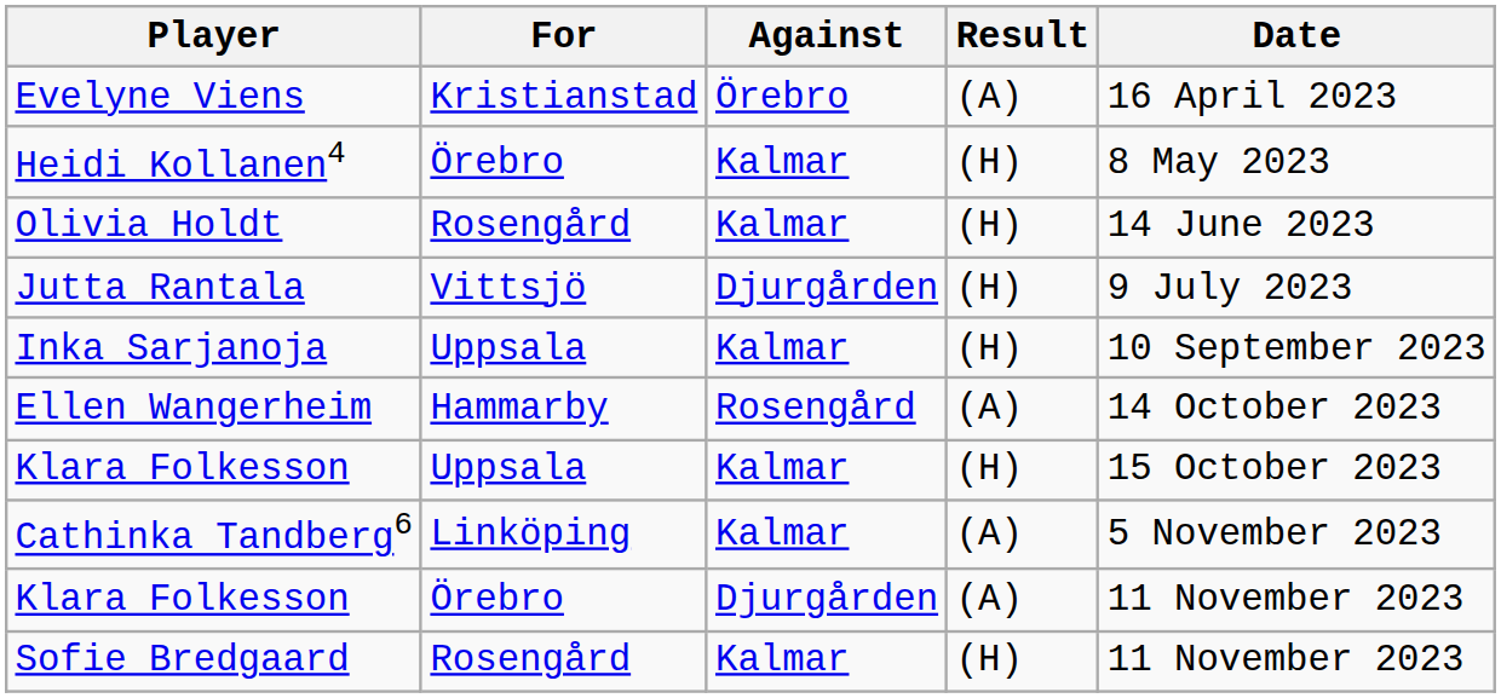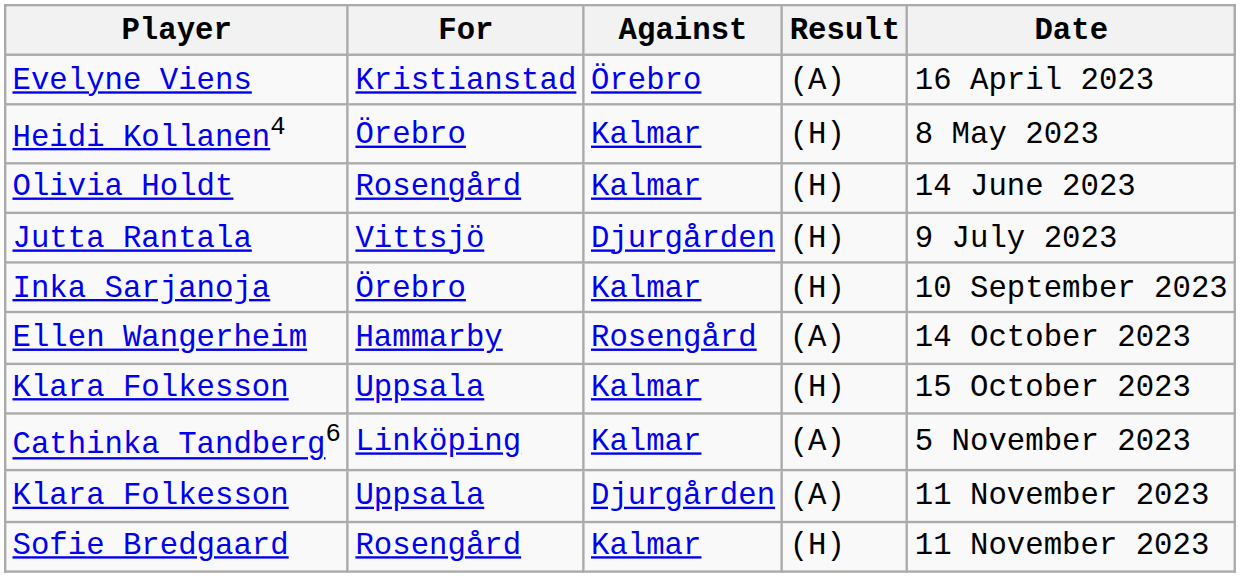 <table class="wikitable">
 <tr>
 <th>Player</th>
 <th>For</th>
 <th>Against</th>
 <th style="text-align:center">Result</th>
 <th>Date</th>
 </tr>
 <tr>
 <td> <a href='#'>Evelyne Viens</a></td>
 <td><a href='#'>Kristianstad</a></td>
 <td><a href='#'>Örebro</a></td>
 <td> (A)</td>
 <td>16 April 2023</td>
 </tr>
 <tr>
 <td> <a href='#'>Heidi Kollanen</a><sup>4</sup></td>
 <td><a href='#'>Örebro</a></td>
 <td><a href='#'>Kalmar</a></td>
 <td> (H)</td>
 <td>8 May 2023</td>
 </tr>
 <tr>
 <td> <a href='#'>Olivia Holdt</a></td>
 <td><a href='#'>Rosengård</a></td>
 <td><a href='#'>Kalmar</a></td>
 <td> (H)</td>
 <td>14 June 2023</td>
 </tr>
 <tr>
 <td> <a href='#'>Jutta Rantala</a></td>
 <td><a href='#'>Vittsjö</a></td>
 <td><a href='#'>Djurgården</a></td>
 <td> (H)</td>
 <td>9 July 2023</td>
 </tr>
 <tr>
 <td> <a href='#'>Inka Sarjanoja</a></td>
-<td><a href='#'>Uppsala</a></td>
+<td><a href='#'>Örebro</a></td>
 <td><a href='#'>Kalmar</a></td>
 <td> (H)</td>
 <td>10 September 2023</td>
 </tr>
 <tr>
 <td> <a href='#'>Ellen Wangerheim</a></td>
 <td><a href='#'>Hammarby</a></td>
 <td><a href='#'>Rosengård</a></td>
 <td> (A)</td>
 <td>14 October 2023</td>
 </tr>
 <tr>
 <td> <a href='#'>Klara Folkesson</a></td>
 <td><a href='#'>Uppsala</a></td>
 <td><a href='#'>Kalmar</a></td>
 <td> (H)</td>
 <td>15 October 2023</td>
 </tr>
 <tr>
 <td> <a href='#'>Cathinka Tandberg</a><sup>6</sup></td>
 <td><a href='#'>Linköping</a></td>
 <td><a href='#'>Kalmar</a></td>
 <td>  (A)</td>
 <td>5 November 2023</td>
 </tr>
 <tr>
 <td> <a href='#'>Klara Folkesson</a></td>
-<td><a href='#'>Örebro</a></td>
+<td><a href='#'>Uppsala</a></td>
 <td><a href='#'>Djurgården</a></td>
 <td> (A)</td>
 <td>11 November 2023</td>
 </tr>
 <tr>
 <td> <a href='#'>Sofie Bredgaard</a></td>
 <td><a href='#'>Rosengård</a></td>
 <td><a href='#'>Kalmar</a></td>
 <td> (H)</td>
 <td>11 November 2023</td>
 </tr>
 </table>
